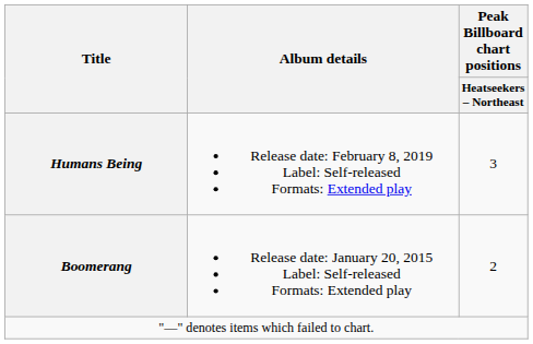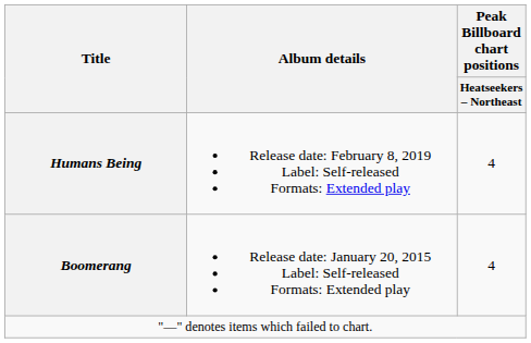 <table class="wikitable plainrowheaders" style="text-align:center;">
 <tr>
 <th rowspan="2" style="width:12em;">Title</th>
 <th rowspan="2" style="width:18em;">Album details</th>
 <th colspan="3">Peak Billboard chart positions</th>
 </tr>
 <tr style="font-size:smaller;">
 <th style="width:4em;">Heatseekers – Northeast</th>
 </tr>
 <tr>
 <th scope="row"><em>Humans Being</em></th>
 <td><br><ul><li>Release date: February 8, 2019</li><li>Label: Self-released</li><li>Formats: <a href='#'>Extended play</a></li></ul></td>
-<td>3</td>
+<td>4</td>
 </tr>
 <tr>
 <th scope="row"><em>Boomerang</em></th>
 <td><br><ul><li>Release date: January 20, 2015</li><li>Label: Self-released</li><li>Formats: Extended play</li></ul></td>
-<td>2</td>
+<td>4</td>
 </tr>
 <tr>
 <td colspan="5" style="text-align:center; font-size:90%;">"—" denotes items which failed to chart.</td>
 </tr>
 </table>
